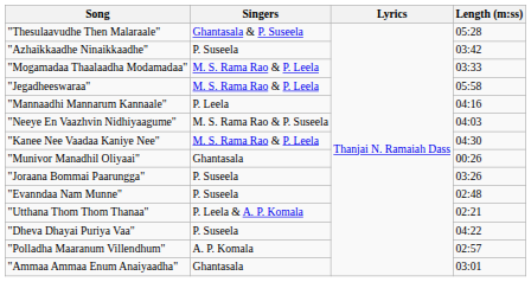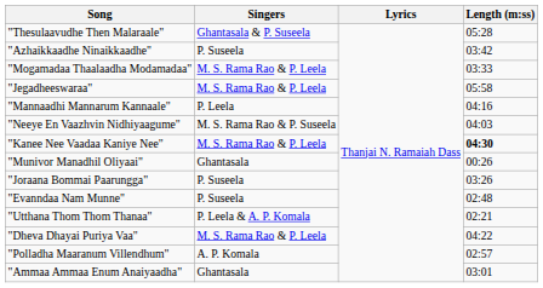 <table class="wikitable">
 <tr>
 <th>Song</th>
 <th>Singers</th>
 <th>Lyrics</th>
 <th>Length (m:ss)</th>
 </tr>
 <tr>
 <td>"Thesulaavudhe Then Malaraale"</td>
 <td><a href='#'>Ghantasala</a> &  <a href='#'>P. Suseela</a></td>
 <td rowspan=14><a href='#'>Thanjai N. Ramaiah Dass</a></td>
 <td>05:28</td>
 </tr>
 <tr>
 <td>"Azhaikkaadhe  Ninaikkaadhe"</td>
 <td>P. Suseela</td>
 <td>03:42</td>
 </tr>
 <tr>
 <td>"Mogamadaa Thaalaadha Modamadaa"</td>
 <td><a href='#'>M. S. Rama Rao</a> & <a href='#'>P. Leela</a></td>
 <td>03:33</td>
 </tr>
 <tr>
 <td>"Jegadheeswaraa"</td>
 <td><a href='#'>M. S. Rama Rao</a> & <a href='#'>P. Leela</a></td>
 <td>05:58</td>
 </tr>
 <tr>
 <td>"Mannaadhi Mannarum Kannaale"</td>
 <td>P. Leela</td>
 <td>04:16</td>
 </tr>
 <tr>
 <td>"Neeye En Vaazhvin Nidhiyaagume"</td>
 <td>M. S. Rama Rao & P. Suseela</td>
 <td>04:03</td>
 </tr>
 <tr>
 <td>"Kanee Nee Vaadaa Kaniye Nee"</td>
 <td><a href='#'>M. S. Rama Rao</a> & <a href='#'>P. Leela</a></td>
-<td>04:30</td>
+<td><strong>04:30</strong></td>
 </tr>
 <tr>
 <td>"Munivor Manadhil Oliyaai"</td>
 <td>Ghantasala</td>
 <td>00:26</td>
 </tr>
 <tr>
 <td>"Joraana Bommai Paarungga"</td>
 <td>P. Suseela</td>
 <td>03:26</td>
 </tr>
 <tr>
 <td>"Evanndaa Nam Munne"</td>
 <td>P. Suseela</td>
 <td>02:48</td>
 </tr>
 <tr>
 <td>"Utthana Thom Thom Thanaa"</td>
 <td>P. Leela & <a href='#'>A. P. Komala</a></td>
 <td>02:21</td>
 </tr>
 <tr>
 <td>"Dheva Dhayai Puriya Vaa"</td>
-<td>P. Suseela</td>
+<td><a href='#'>M. S. Rama Rao</a> & <a href='#'>P. Leela</a></td>
 <td>04:22</td>
 </tr>
 <tr>
 <td>"Polladha Maaranum Villendhum"</td>
 <td>A. P. Komala</td>
 <td>02:57</td>
 </tr>
 <tr>
 <td>"Ammaa Ammaa Enum Anaiyaadha"</td>
 <td>Ghantasala</td>
 <td>03:01</td>
 </tr>
 </table>
